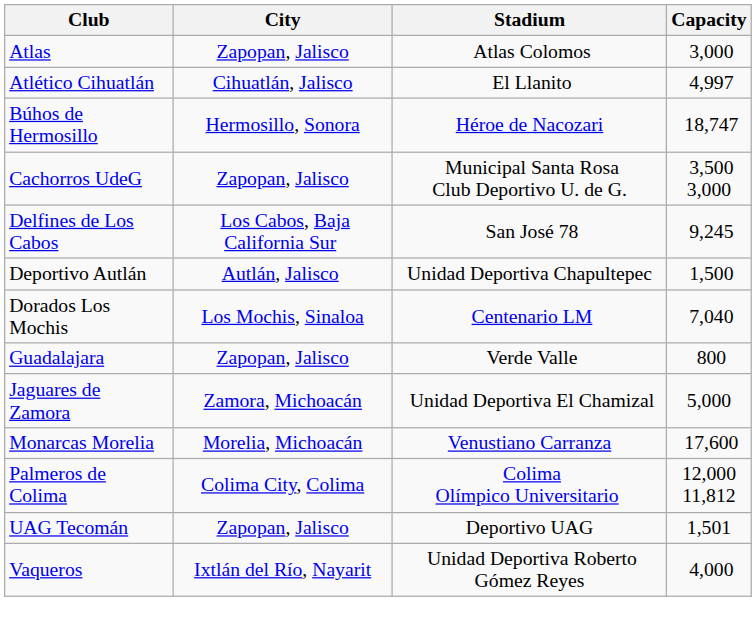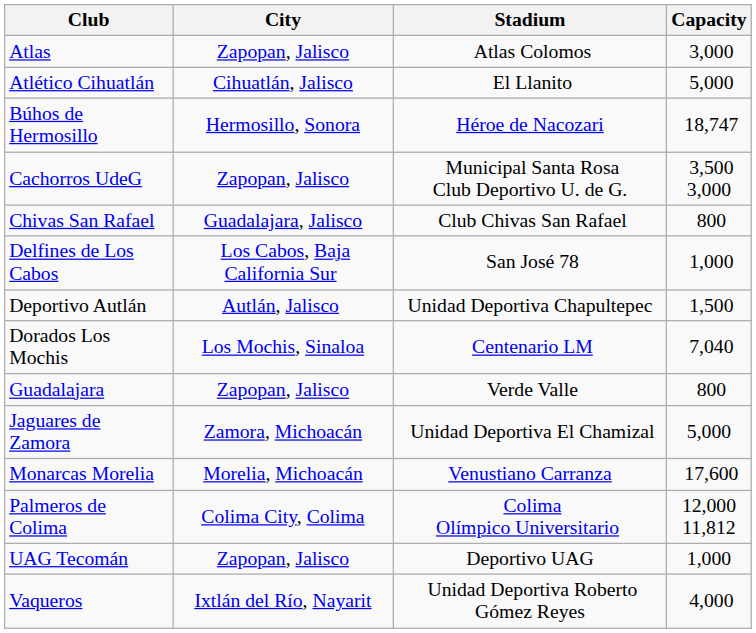 <table class="wikitable sortable" style="text-align: center;">
 <tr>
 <th>Club</th>
 <th>City</th>
 <th>Stadium</th>
 <th>Capacity</th>
 </tr>
 <tr>
 <td align="left"><a href='#'>Atlas</a> </td>
 <td> <a href='#'>Zapopan</a>, <a href='#'>Jalisco</a> </td>
 <td> Atlas Colomos</td>
 <td> 3,000</td>
 </tr>
 <tr>
 <td align="left"><a href='#'>Atlético Cihuatlán</a> </td>
 <td> <a href='#'>Cihuatlán</a>, <a href='#'>Jalisco</a> </td>
 <td> El Llanito</td>
-<td> 4,997</td>
+<td> 5,000</td>
 </tr>
 <tr>
 <td align="left"><a href='#'>Búhos de Hermosillo</a> </td>
 <td> <a href='#'>Hermosillo</a>, <a href='#'>Sonora</a> </td>
 <td> <a href='#'>Héroe de Nacozari</a> </td>
 <td> 18,747</td>
 </tr>
 <tr>
 <td align="left"><a href='#'>Cachorros UdeG</a> </td>
 <td> <a href='#'>Zapopan</a>, <a href='#'>Jalisco</a> </td>
 <td> Municipal Santa Rosa<br>Club Deportivo U. de G.</td>
 <td> 3,500<br>3,000</td>
 </tr>
 <tr>
+<td align="left"><a href='#'>Chivas San Rafael</a></td>
+<td> <a href='#'>Guadalajara</a>, <a href='#'>Jalisco</a> </td>
+<td> Club Chivas San Rafael</td>
+<td> 800</td>
+</tr>
+<tr>
 <td align="left"><a href='#'>Delfines de Los Cabos</a> </td>
 <td> <a href='#'>Los Cabos</a>, <a href='#'>Baja California Sur</a> </td>
 <td> San José 78</td>
-<td> 9,245</td>
+<td> 1,000</td>
 </tr>
 <tr>
 <td align="left">Deportivo Autlán</td>
 <td><a href='#'>Autlán</a>, <a href='#'>Jalisco</a> </td>
 <td>Unidad Deportiva Chapultepec</td>
 <td> 1,500</td>
 </tr>
 <tr>
 <td align="left">Dorados Los Mochis</td>
 <td> <a href='#'>Los Mochis</a>, <a href='#'>Sinaloa</a> </td>
 <td> <a href='#'>Centenario LM</a></td>
 <td> 7,040</td>
 </tr>
 <tr>
 <td align="left"><a href='#'>Guadalajara</a> </td>
 <td> <a href='#'>Zapopan</a>, <a href='#'>Jalisco</a> </td>
 <td> Verde Valle</td>
 <td> 800</td>
 </tr>
 <tr>
 <td align="left"><a href='#'>Jaguares de Zamora</a> </td>
 <td> <a href='#'>Zamora</a>, <a href='#'>Michoacán</a> </td>
 <td> Unidad Deportiva El Chamizal</td>
 <td>5,000</td>
 </tr>
 <tr>
 <td align="left"><a href='#'>Monarcas Morelia</a> </td>
 <td> <a href='#'>Morelia</a>, <a href='#'>Michoacán</a> </td>
 <td> <a href='#'>Venustiano Carranza</a> </td>
 <td> 17,600</td>
 </tr>
 <tr>
 <td align="left"><a href='#'>Palmeros de Colima</a> </td>
 <td> <a href='#'>Colima City</a>, <a href='#'>Colima</a> </td>
 <td> <a href='#'>Colima</a><br><a href='#'>Olímpico Universitario</a> </td>
 <td>12,000<br>11,812</td>
 </tr>
 <tr>
 <td align="left"><a href='#'>UAG Tecomán</a> </td>
 <td> <a href='#'>Zapopan</a>, <a href='#'>Jalisco</a> </td>
 <td>Deportivo UAG</td>
-<td>1,501</td>
+<td>1,000</td>
 </tr>
 <tr>
 <td align="left"><a href='#'>Vaqueros</a> </td>
 <td> <a href='#'>Ixtlán del Río</a>, <a href='#'>Nayarit</a> </td>
 <td> Unidad Deportiva Roberto Gómez Reyes</td>
 <td> 4,000</td>
 </tr>
 </table>
